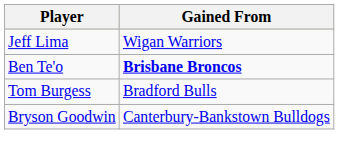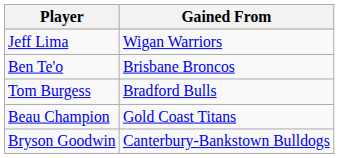 <table class="wikitable">
 <tr bgcolor=#bdb76b>
 <th>Player</th>
 <th>Gained From</th>
 </tr>
 <tr>
 <td><a href='#'>Jeff Lima</a></td>
 <td> <a href='#'>Wigan Warriors</a></td>
 </tr>
 <tr>
 <td><a href='#'>Ben Te'o</a></td>
-<td><strong> <a href='#'>Brisbane Broncos</a></strong></td>
+<td> <a href='#'>Brisbane Broncos</a></td>
 </tr>
 <tr>
 <td><a href='#'>Tom Burgess</a></td>
 <td> <a href='#'>Bradford Bulls</a></td>
 </tr>
 <tr>
+<td><a href='#'>Beau Champion</a></td>
+<td> <a href='#'>Gold Coast Titans</a></td>
+</tr>
+<tr>
 <td><a href='#'>Bryson Goodwin</a></td>
 <td> <a href='#'>Canterbury-Bankstown Bulldogs</a></td>
 </tr>
 </table>
